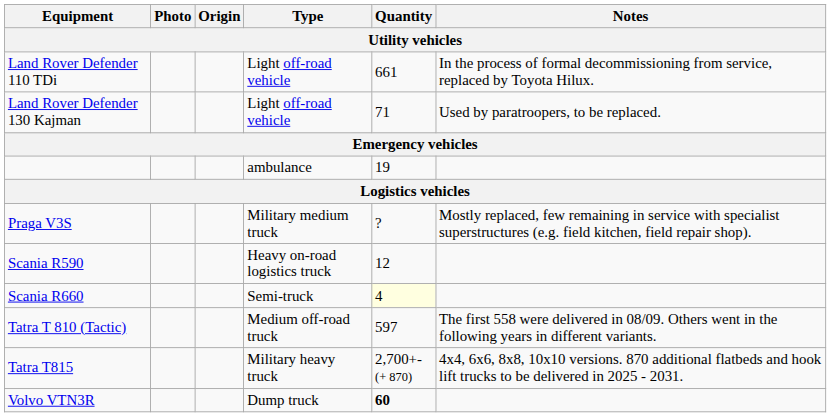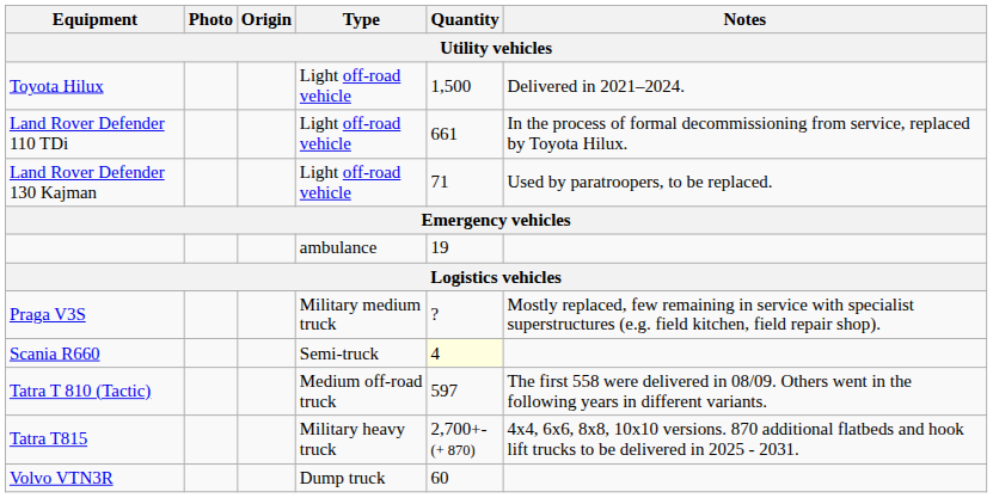 <table class="wikitable" width="100%">
 <tr>
 <th>Equipment</th>
 <th>Photo</th>
 <th>Origin</th>
 <th>Type</th>
 <th>Quantity</th>
 <th>Notes</th>
 </tr>
 <tr>
 <th colspan="6">Utility vehicles</th>
+</tr>
+<tr>
+<td><a href='#'>Toyota Hilux</a></td>
+<td></td>
+<td></td>
+<td>Light <a href='#'>off-road vehicle</a></td>
+<td>1,500</td>
+<td>Delivered in 2021–2024.</td>
 </tr>
 <tr>
 <td><a href='#'>Land Rover Defender</a> 110 TDi</td>
 <td></td>
 <td></td>
 <td>Light <a href='#'>off-road vehicle</a></td>
 <td>661</td>
 <td>In the process of formal decommissioning from service, replaced by Toyota Hilux.</td>
 </tr>
 <tr>
 <td><a href='#'>Land Rover Defender</a> 130 Kajman</td>
 <td></td>
 <td></td>
 <td>Light <a href='#'>off-road vehicle</a></td>
 <td>71</td>
 <td>Used by paratroopers, to be replaced.</td>
 </tr>
 <tr>
 <th colspan="6">Emergency vehicles</th>
 </tr>
 <tr>
 <td><strong></strong></td>
 <td></td>
 <td><br></td>
 <td>ambulance</td>
 <td>19</td>
 <td></td>
 </tr>
 <tr>
 <th colspan="6">Logistics vehicles</th>
 </tr>
 <tr>
 <td><a href='#'>Praga V3S</a></td>
 <td></td>
 <td></td>
 <td>Military medium truck</td>
 <td>?</td>
 <td>Mostly replaced, few remaining in service with specialist superstructures (e.g. field kitchen, field repair shop).</td>
 </tr>
 <tr>
-<td><a href='#'>Scania R590</a></td>
-<td></td>
-<td></td>
-<td>Heavy on-road logistics truck</td>
-<td>12</td>
-<td></td>
-</tr>
-<tr>
 <td><a href='#'>Scania R660</a></td>
 <td></td>
 <td></td>
 <td>Semi-truck</td>
 <td style="background: lightyellow;">4</td>
 <td></td>
 </tr>
 <tr>
 <td><a href='#'>Tatra T 810 (Tactic)</a></td>
 <td></td>
 <td></td>
 <td>Medium off-road truck</td>
 <td>597</td>
 <td>The first 558 were delivered in 08/09. Others went in the following years in different variants.</td>
 </tr>
 <tr>
 <td><a href='#'>Tatra T815</a></td>
 <td></td>
 <td></td>
 <td>Military heavy truck</td>
 <td>2,700+-<br><small>(+ 870)</small></td>
 <td>4x4, 6x6, 8x8, 10x10 versions. 870 additional flatbeds and hook lift trucks to be delivered in 2025 - 2031.</td>
 </tr>
 <tr>
 <td><a href='#'>Volvo VTN3R</a></td>
 <td></td>
 <td></td>
 <td>Dump truck</td>
-<td><strong>60</strong></td>
+<td>60</td>
 <td></td>
 </tr>
 </table>
